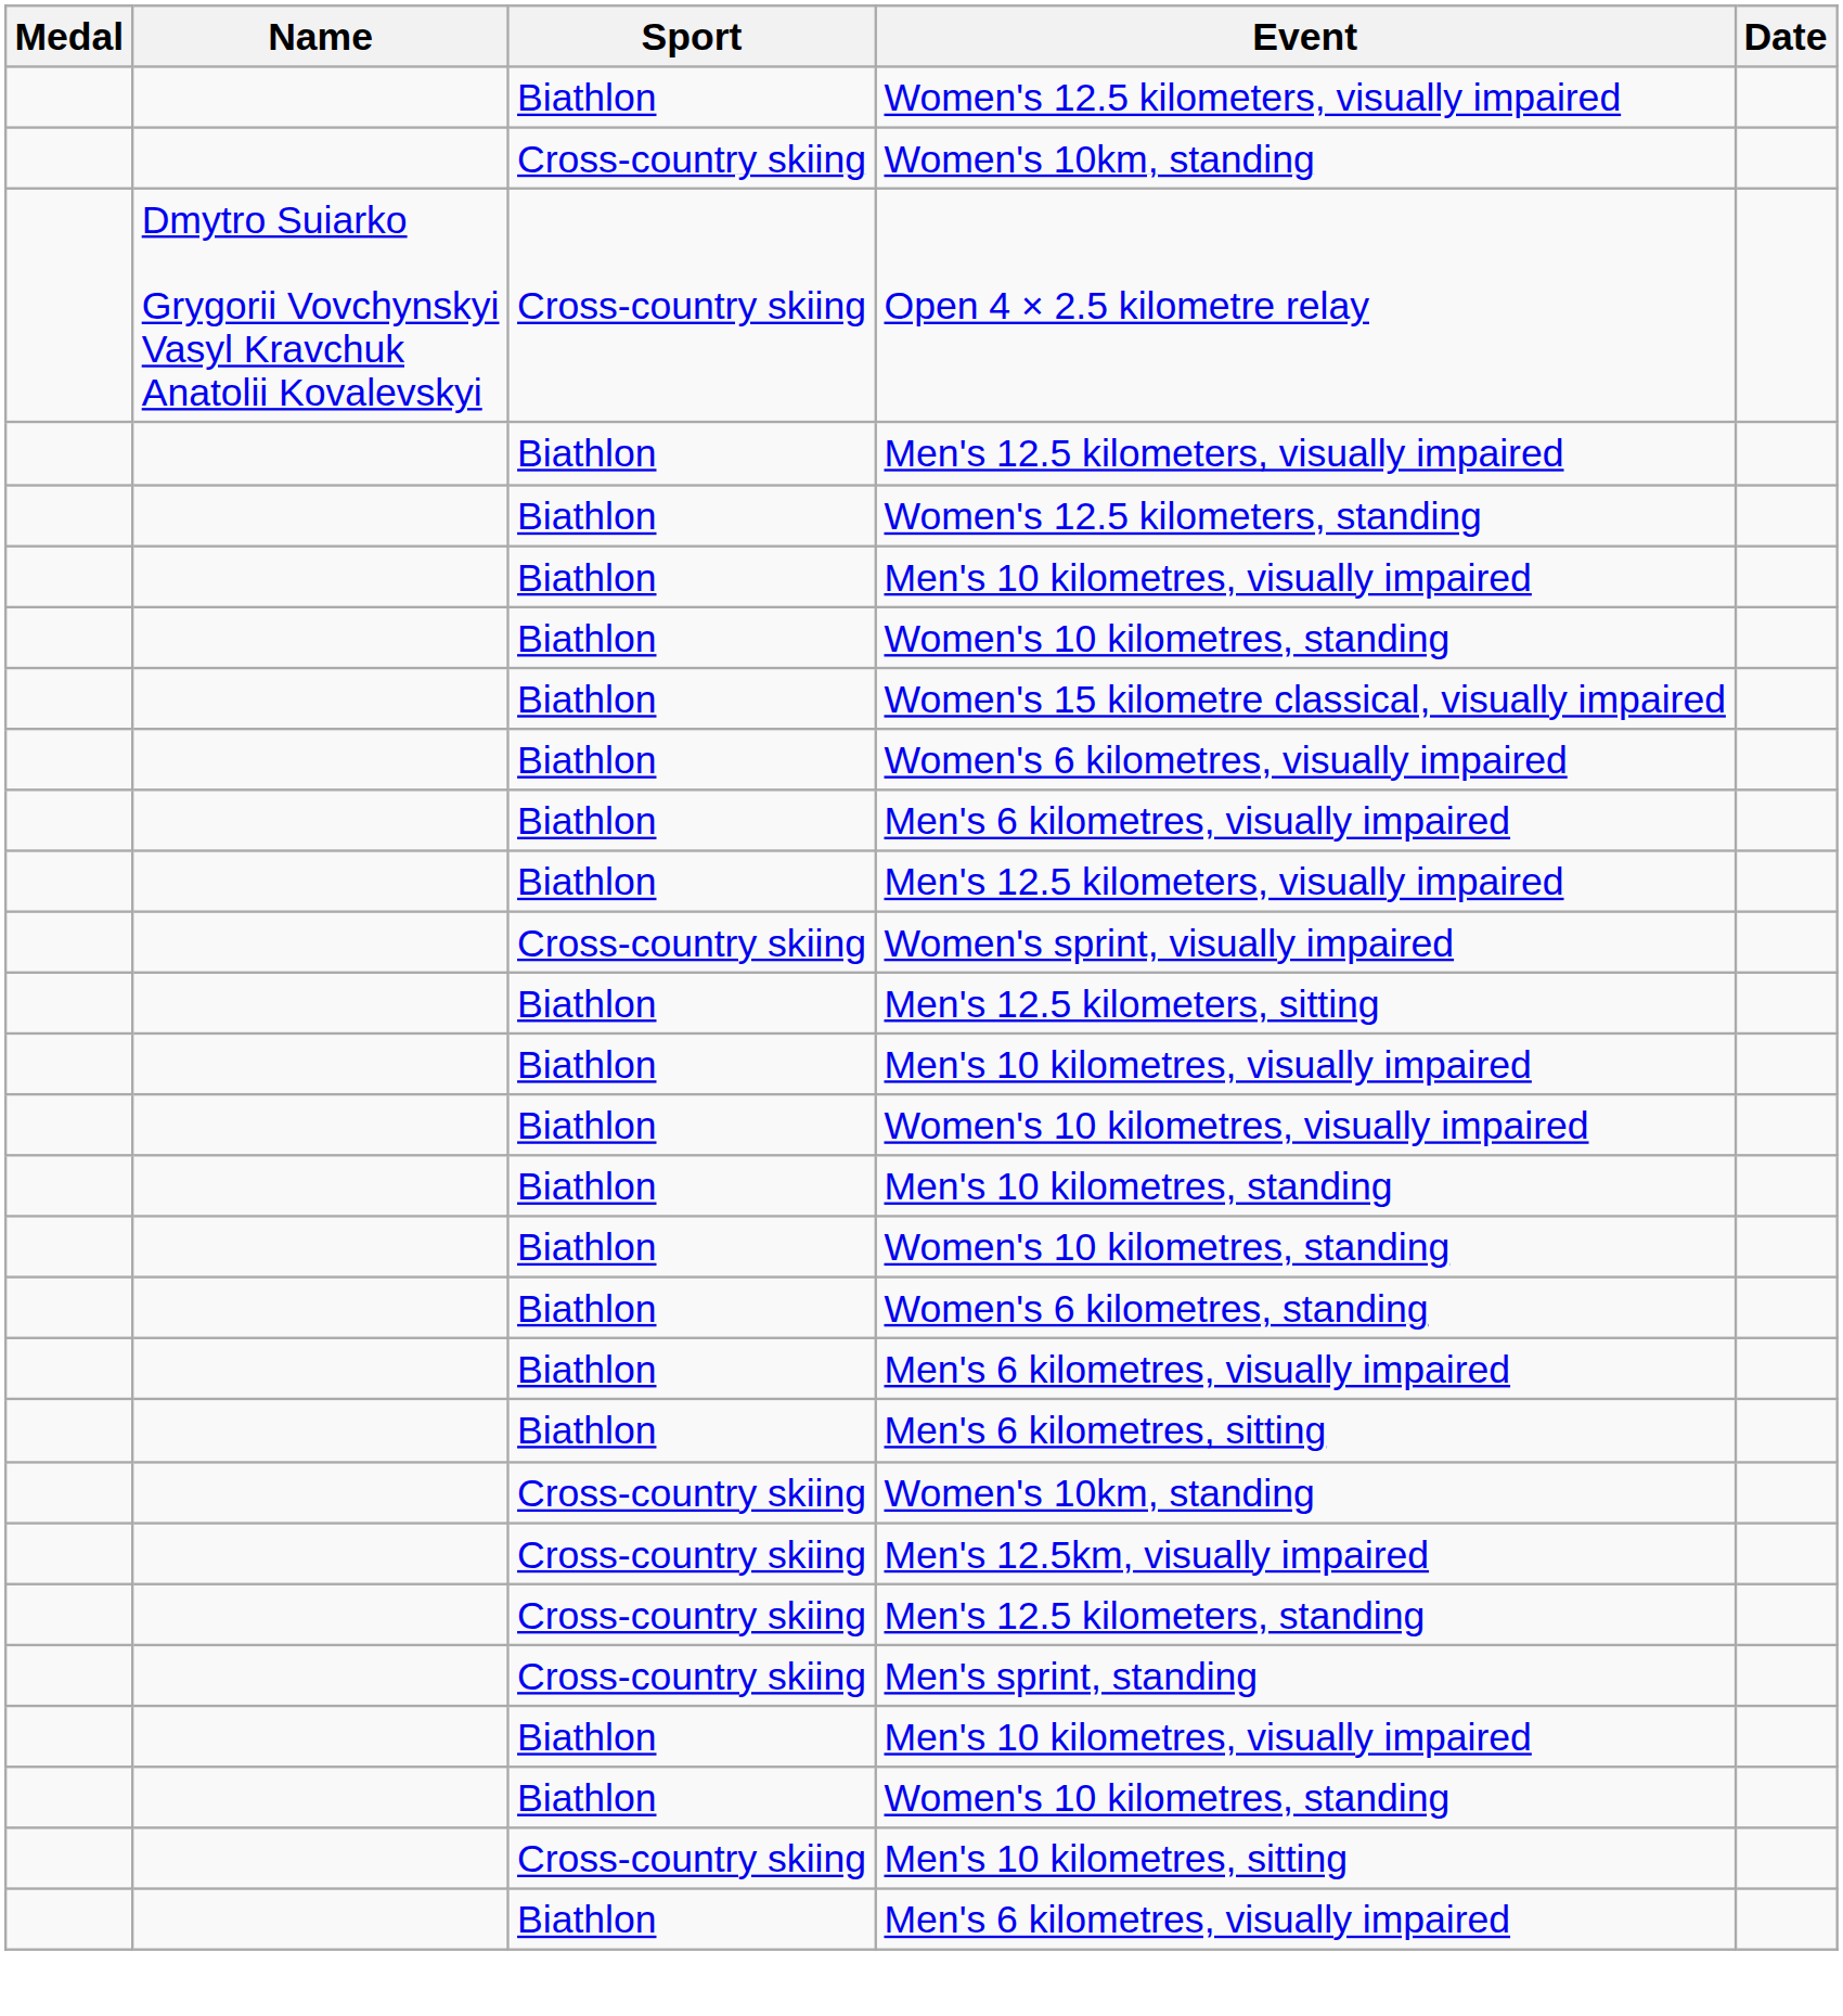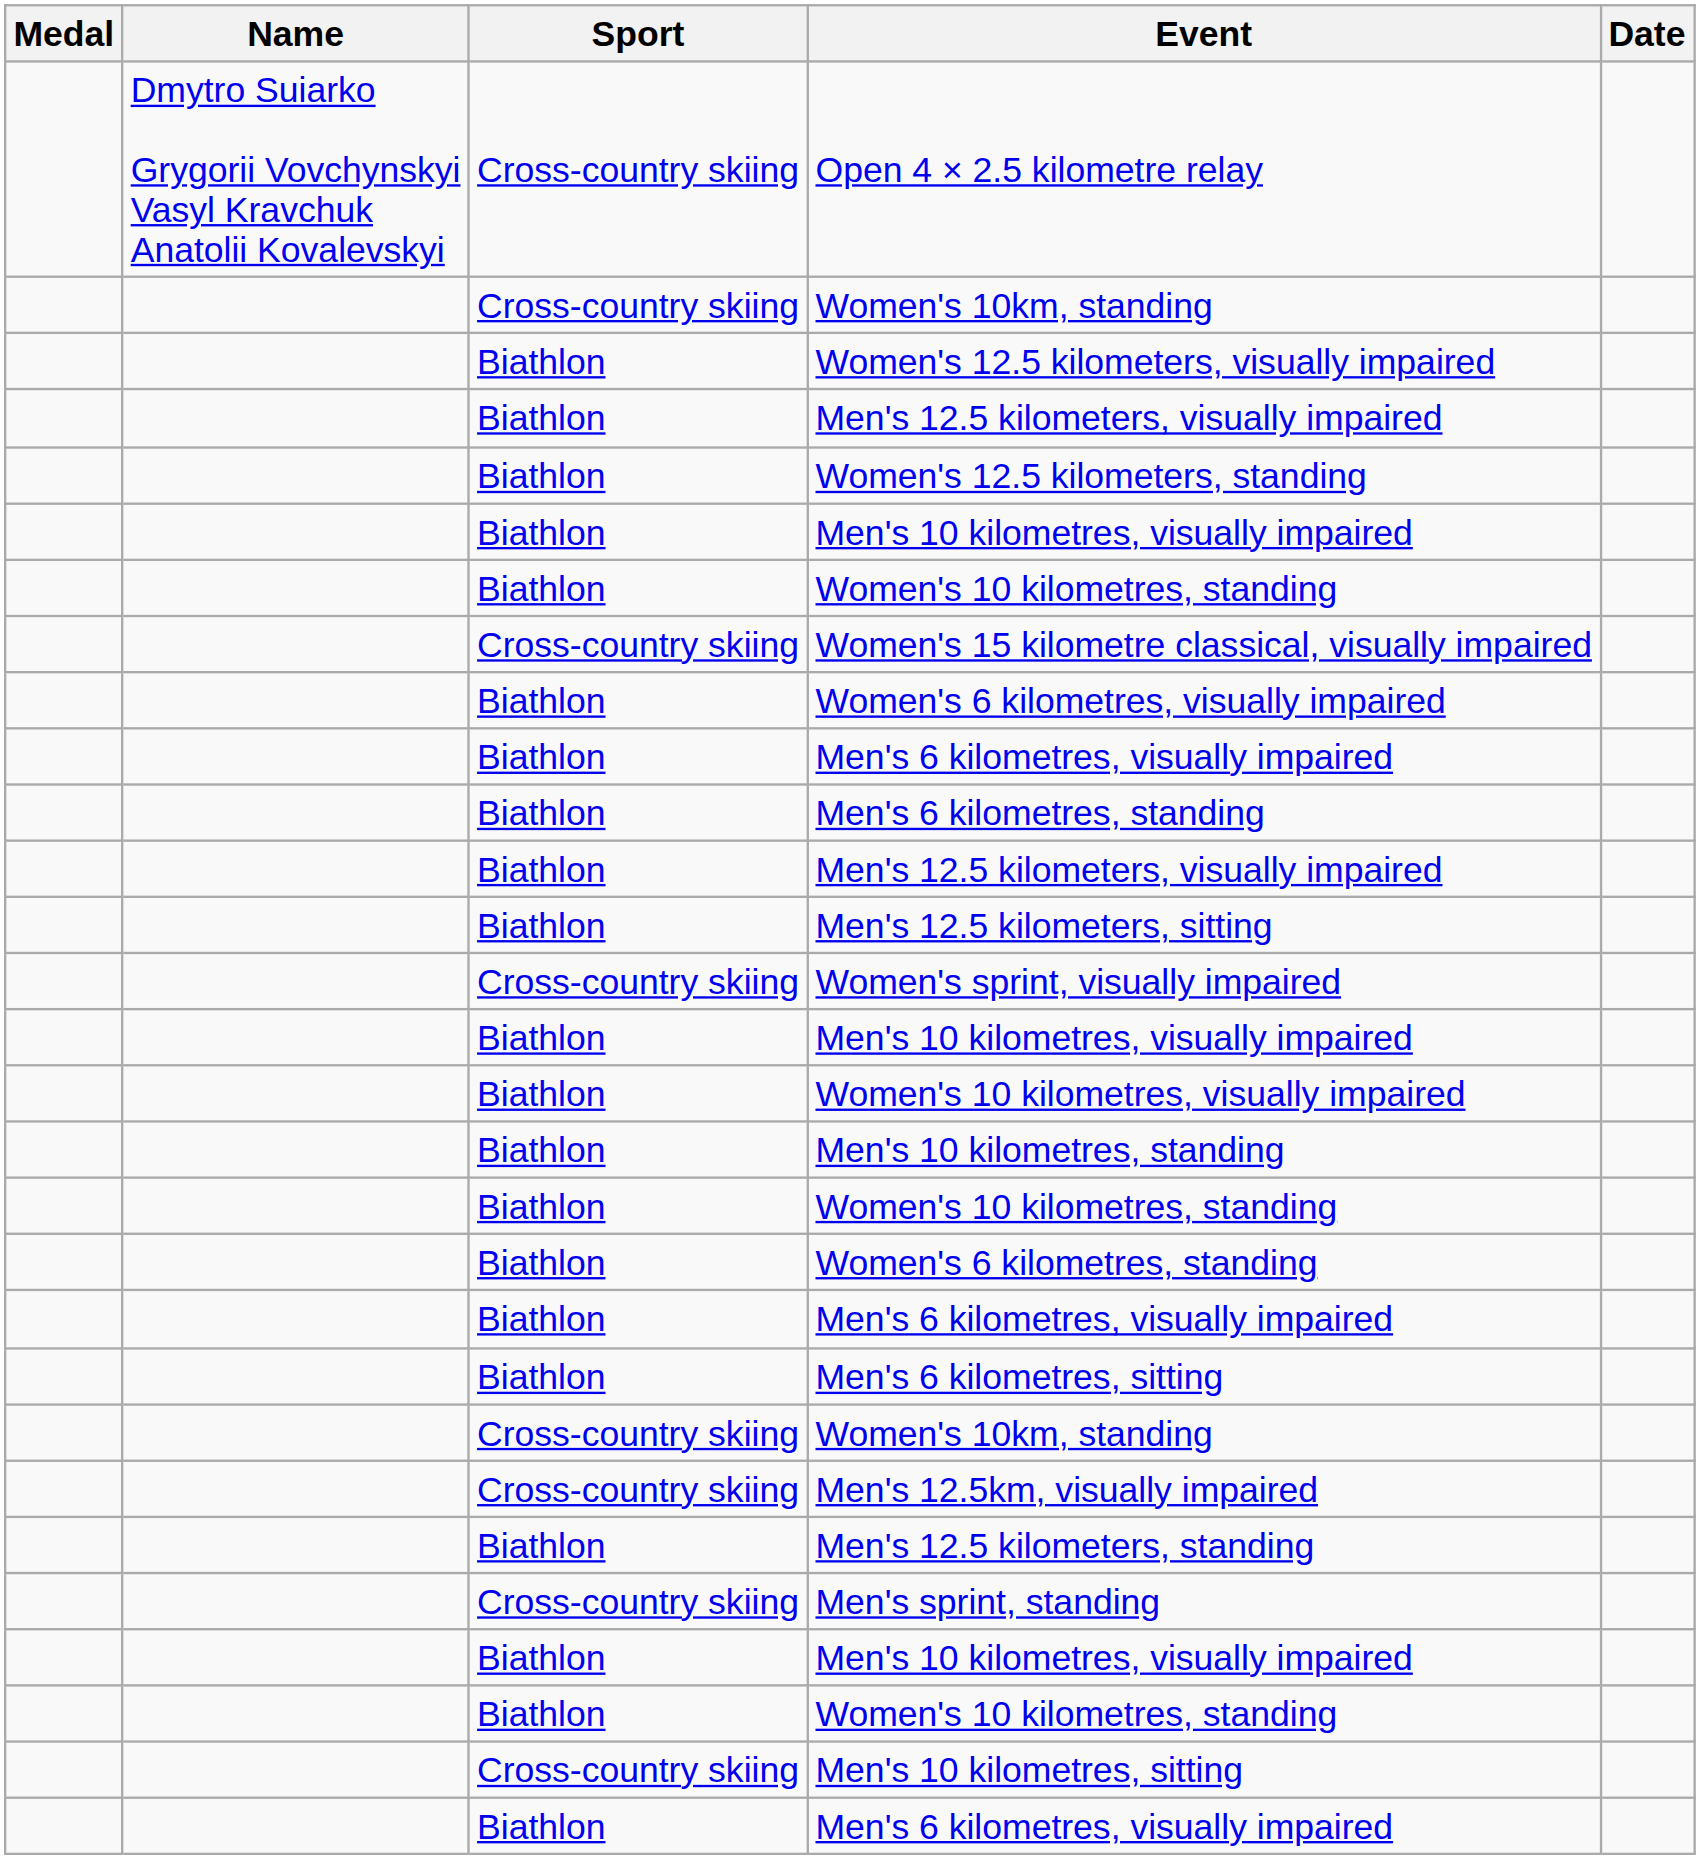 <table class="wikitable sortable" style="font-size:95%; float:left">
 <tr>
 <th>Medal</th>
 <th>Name</th>
 <th>Sport</th>
 <th>Event</th>
 <th>Date</th>
 </tr>
 <tr>
 <td></td>
-<td><br></td>
-<td><a href='#'>Biathlon</a></td>
-<td><a href='#'>Women's 12.5 kilometers, visually impaired</a></td>
+<td><a href='#'>Dmytro Suiarko</a><br><br><a href='#'>Grygorii Vovchynskyi</a><br><a href='#'>Vasyl Kravchuk</a><br><a href='#'>Anatolii Kovalevskyi</a><br></td>
+<td><a href='#'>Cross-country skiing</a></td>
+<td><a href='#'>Open 4 × 2.5 kilometre relay</a></td>
 <td></td>
 </tr>
 <tr>
 <td></td>
 <td></td>
 <td><a href='#'>Cross-country skiing</a></td>
 <td><a href='#'>Women's 10km, standing</a></td>
 <td></td>
 </tr>
 <tr>
 <td></td>
-<td><a href='#'>Dmytro Suiarko</a><br><br><a href='#'>Grygorii Vovchynskyi</a><br><a href='#'>Vasyl Kravchuk</a><br><a href='#'>Anatolii Kovalevskyi</a><br></td>
-<td><a href='#'>Cross-country skiing</a></td>
-<td><a href='#'>Open 4 × 2.5 kilometre relay</a></td>
+<td><br></td>
+<td><a href='#'>Biathlon</a></td>
+<td><a href='#'>Women's 12.5 kilometers, visually impaired</a></td>
 <td></td>
 </tr>
 <tr>
 <td></td>
 <td><br></td>
 <td><a href='#'>Biathlon</a></td>
 <td><a href='#'>Men's 12.5 kilometers, visually impaired</a></td>
 <td></td>
 </tr>
 <tr>
 <td></td>
 <td></td>
 <td><a href='#'>Biathlon</a></td>
 <td><a href='#'>Women's 12.5 kilometers, standing</a></td>
 <td></td>
 </tr>
 <tr>
 <td></td>
 <td><br></td>
 <td><a href='#'>Biathlon</a></td>
 <td><a href='#'>Men's 10 kilometres, visually impaired</a></td>
 <td></td>
 </tr>
 <tr>
 <td></td>
 <td></td>
 <td><a href='#'>Biathlon</a></td>
 <td><a href='#'>Women's 10 kilometres, standing</a></td>
 <td></td>
 </tr>
 <tr>
 <td></td>
 <td><br></td>
-<td><a href='#'>Biathlon</a></td>
+<td><a href='#'>Cross-country skiing</a></td>
 <td><a href='#'>Women's 15 kilometre classical, visually impaired</a></td>
 <td></td>
 </tr>
 <tr>
 <td></td>
 <td><br></td>
 <td><a href='#'>Biathlon</a></td>
 <td><a href='#'>Women's 6 kilometres, visually impaired</a></td>
 <td></td>
 </tr>
 <tr>
 <td></td>
 <td><br></td>
 <td><a href='#'>Biathlon</a></td>
 <td><a href='#'>Men's 6 kilometres, visually impaired</a></td>
 <td></td>
 </tr>
 <tr>
 <td></td>
+<td></td>
+<td><a href='#'>Biathlon</a></td>
+<td><a href='#'>Men's 6 kilometres, standing</a></td>
+<td></td>
+</tr>
+<tr>
+<td></td>
 <td><br></td>
 <td><a href='#'>Biathlon</a></td>
 <td><a href='#'>Men's 12.5 kilometers, visually impaired</a></td>
 <td></td>
 </tr>
 <tr>
 <td></td>
-<td><br></td>
-<td><a href='#'>Cross-country skiing</a></td>
-<td><a href='#'>Women's sprint, visually impaired</a></td>
+<td></td>
+<td><a href='#'>Biathlon</a></td>
+<td><a href='#'>Men's 12.5 kilometers, sitting</a></td>
 <td></td>
 </tr>
 <tr>
 <td></td>
-<td></td>
-<td><a href='#'>Biathlon</a></td>
-<td><a href='#'>Men's 12.5 kilometers, sitting</a></td>
+<td><br></td>
+<td><a href='#'>Cross-country skiing</a></td>
+<td><a href='#'>Women's sprint, visually impaired</a></td>
 <td></td>
 </tr>
 <tr>
 <td></td>
 <td><br></td>
 <td><a href='#'>Biathlon</a></td>
 <td><a href='#'>Men's 10 kilometres, visually impaired</a></td>
 <td></td>
 </tr>
 <tr>
 <td></td>
 <td><br></td>
 <td><a href='#'>Biathlon</a></td>
 <td><a href='#'>Women's 10 kilometres, visually impaired</a></td>
 <td></td>
 </tr>
 <tr>
 <td></td>
 <td></td>
 <td><a href='#'>Biathlon</a></td>
 <td><a href='#'>Men's 10 kilometres, standing</a></td>
 <td></td>
 </tr>
 <tr>
 <td></td>
 <td></td>
 <td><a href='#'>Biathlon</a></td>
 <td><a href='#'>Women's 10 kilometres, standing</a></td>
 <td></td>
 </tr>
 <tr>
 <td></td>
 <td></td>
 <td><a href='#'>Biathlon</a></td>
 <td><a href='#'>Women's 6 kilometres, standing</a></td>
 <td></td>
 </tr>
 <tr>
 <td></td>
 <td><br></td>
 <td><a href='#'>Biathlon</a></td>
 <td><a href='#'>Men's 6 kilometres, visually impaired</a></td>
 <td></td>
 </tr>
 <tr>
 <td></td>
 <td></td>
 <td><a href='#'>Biathlon</a></td>
 <td><a href='#'>Men's 6 kilometres, sitting</a></td>
 <td></td>
 </tr>
 <tr>
 <td></td>
 <td></td>
 <td><a href='#'>Cross-country skiing</a></td>
 <td><a href='#'>Women's 10km, standing</a></td>
 <td></td>
 </tr>
 <tr>
 <td></td>
 <td><br></td>
 <td><a href='#'>Cross-country skiing</a></td>
 <td><a href='#'>Men's 12.5km, visually impaired</a></td>
 <td></td>
 </tr>
 <tr>
 <td></td>
 <td></td>
-<td><a href='#'>Cross-country skiing</a></td>
+<td><a href='#'>Biathlon</a></td>
 <td><a href='#'>Men's 12.5 kilometers, standing</a></td>
 <td></td>
 </tr>
 <tr>
 <td></td>
 <td></td>
 <td><a href='#'>Cross-country skiing</a></td>
 <td><a href='#'>Men's sprint, standing</a></td>
 <td></td>
 </tr>
 <tr>
 <td></td>
 <td><br></td>
 <td><a href='#'>Biathlon</a></td>
 <td><a href='#'>Men's 10 kilometres, visually impaired</a></td>
 <td></td>
 </tr>
 <tr>
 <td></td>
 <td></td>
 <td><a href='#'>Biathlon</a></td>
 <td><a href='#'>Women's 10 kilometres, standing</a></td>
 <td></td>
 </tr>
 <tr>
 <td></td>
 <td></td>
 <td><a href='#'>Cross-country skiing</a></td>
 <td><a href='#'>Men's 10 kilometres, sitting</a></td>
 <td></td>
 </tr>
 <tr>
 <td></td>
 <td><br></td>
 <td><a href='#'>Biathlon</a></td>
 <td><a href='#'>Men's 6 kilometres, visually impaired</a></td>
 <td></td>
 </tr>
 </table>
